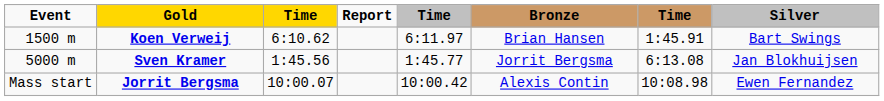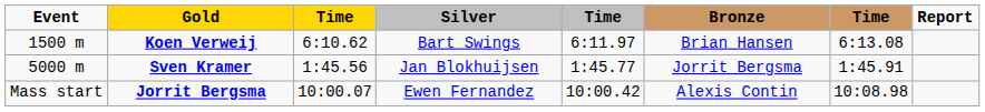 <table class="wikitable">
 <tr>
 <td width="80" align="center"><strong>Event</strong></td>
 <td width="150" bgcolor="gold" align="center"><strong>Gold</strong></td>
 <td width="50" bgcolor="gold" align="center"><strong>Time</strong></td>
-<td width="50" align="center"><strong>Report</strong></td>
+<td width="150" bgcolor="silver" align="center"><strong>Silver</strong></td>
 <td width="50" bgcolor="silver" align="center"><strong>Time</strong></td>
 <td width="150" bgcolor="#CC9966" align="center"><strong>Bronze</strong></td>
 <td width="50" bgcolor="#CC9966" align="center"><strong>Time</strong></td>
-<td width="150" bgcolor="silver" align="center"><strong>Silver</strong></td>
+<td width="50" align="center"><strong>Report</strong></td>
 </tr>
 <tr>
 <td align="center">1500 m</td>
 <td align="center"><strong><a href='#'>Koen Verweij</a></strong><br><small></small></td>
 <td align="center">6:10.62</td>
-<td align="center"></td>
+<td align="center"><a href='#'>Bart Swings</a><br><small></small></td>
 <td align="center">6:11.97</td>
 <td align="center"><a href='#'>Brian Hansen</a><br><small></small></td>
-<td align="center">1:45.91</td>
-<td align="center"><a href='#'>Bart Swings</a><br><small></small></td>
+<td align="center">6:13.08</td>
+<td align="center"></td>
 </tr>
 <tr>
 <td align="center">5000 m</td>
 <td align="center"><strong><a href='#'>Sven Kramer</a></strong><br><small></small></td>
 <td align="center">1:45.56</td>
-<td align="center"></td>
+<td align="center"><a href='#'>Jan Blokhuijsen</a><br><small></small></td>
 <td align="center">1:45.77</td>
 <td align="center"><a href='#'>Jorrit Bergsma</a><br><small></small></td>
-<td align="center">6:13.08</td>
-<td align="center"><a href='#'>Jan Blokhuijsen</a><br><small></small></td>
+<td align="center">1:45.91</td>
+<td align="center"></td>
 </tr>
 <tr>
 <td align="center">Mass start</td>
 <td align="center"><strong><a href='#'>Jorrit Bergsma</a></strong><br><small></small></td>
 <td align="center">10:00.07</td>
-<td align="center"></td>
+<td align="center"><a href='#'>Ewen Fernandez</a><br><small></small></td>
 <td align="center">10:00.42</td>
 <td align="center"><a href='#'>Alexis Contin</a><br><small></small></td>
 <td align="center">10:08.98</td>
-<td align="center"><a href='#'>Ewen Fernandez</a><br><small></small></td>
+<td align="center"></td>
 </tr>
 </table>
